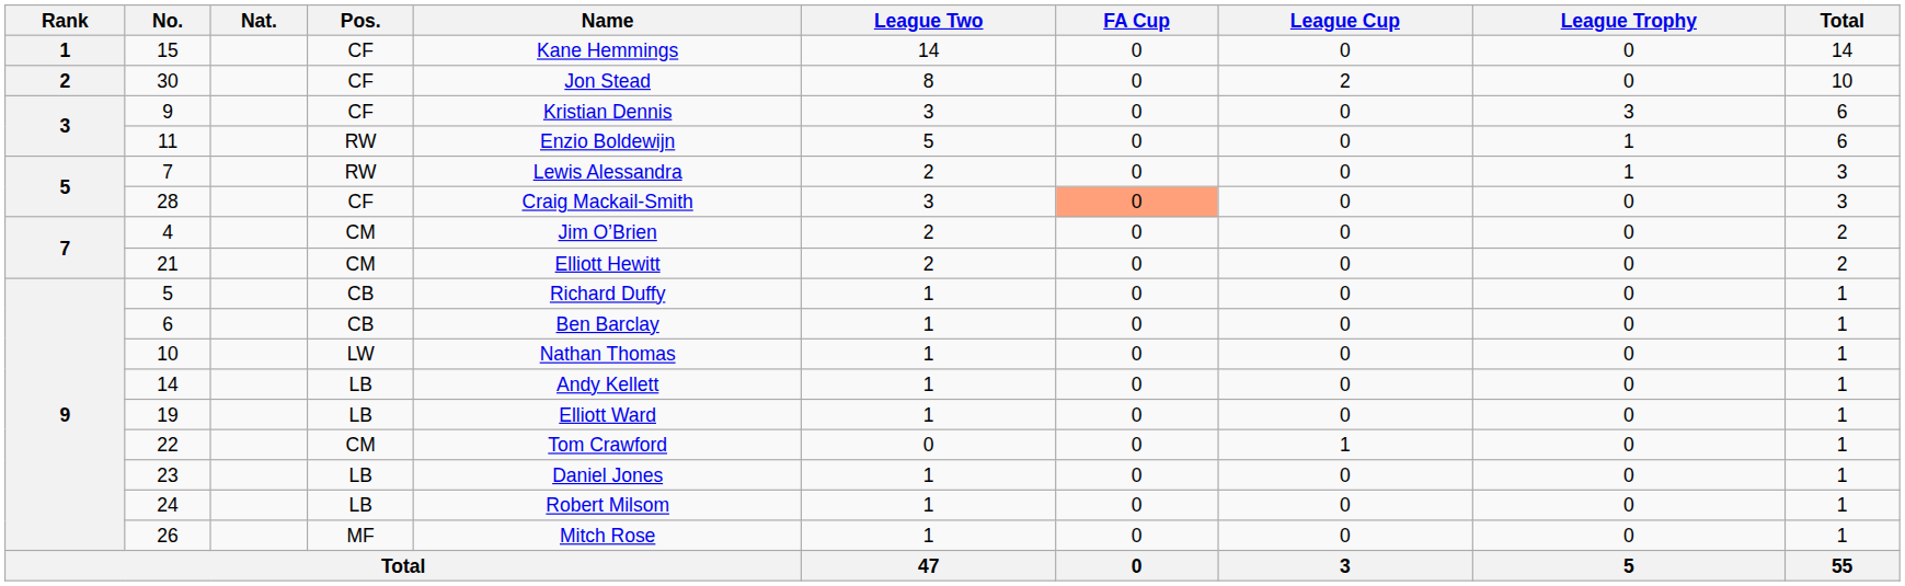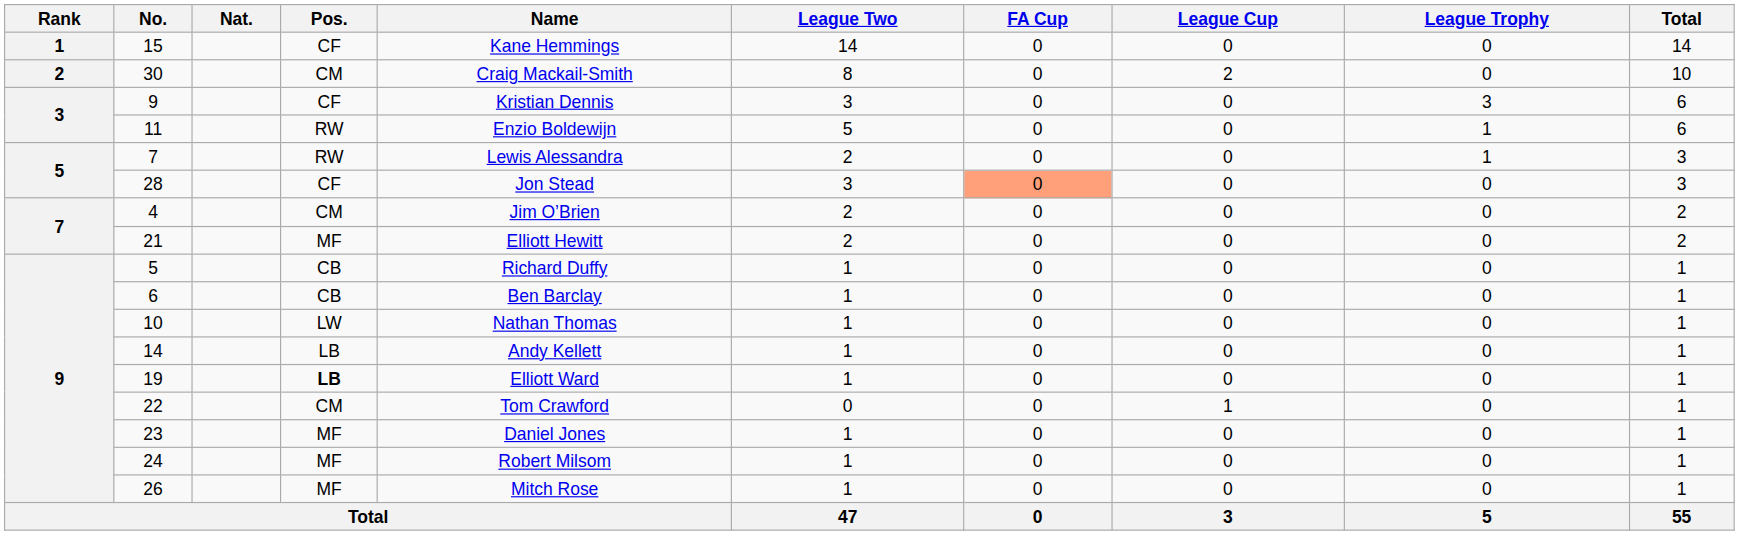 <table class="wikitable" style="text-align:center; font-size:95%; width:95%;">
 <tr>
 <th>Rank</th>
 <th>No.</th>
 <th>Nat.</th>
 <th>Pos.</th>
 <th>Name</th>
 <th><a href='#'>League Two</a></th>
 <th><a href='#'>FA Cup</a></th>
 <th><a href='#'>League Cup</a></th>
 <th><a href='#'>League Trophy</a></th>
 <th>Total</th>
 </tr>
 <tr>
 <th rowspan=1>1</th>
 <td>15</td>
 <td></td>
 <td>CF</td>
 <td><a href='#'>Kane Hemmings</a></td>
 <td>14</td>
 <td>0</td>
 <td>0</td>
 <td>0</td>
 <td>14</td>
 </tr>
 <tr>
 <th rowspan=1>2</th>
 <td>30</td>
 <td></td>
-<td>CF</td>
-<td><a href='#'>Jon Stead</a></td>
+<td>CM</td>
+<td><a href='#'>Craig Mackail-Smith</a></td>
 <td>8</td>
 <td>0</td>
 <td>2</td>
 <td>0</td>
 <td>10</td>
 </tr>
 <tr>
 <th rowspan=2>3</th>
 <td>9</td>
 <td></td>
 <td>CF</td>
 <td><a href='#'>Kristian Dennis</a></td>
 <td>3</td>
 <td>0</td>
 <td>0</td>
 <td>3</td>
 <td>6</td>
 </tr>
 <tr>
 <td>11</td>
 <td></td>
 <td>RW</td>
 <td><a href='#'>Enzio Boldewijn</a></td>
 <td>5</td>
 <td>0</td>
 <td>0</td>
 <td>1</td>
 <td>6</td>
 </tr>
 <tr>
 <th rowspan=2>5</th>
 <td>7</td>
 <td></td>
 <td>RW</td>
 <td><a href='#'>Lewis Alessandra</a></td>
 <td>2</td>
 <td>0</td>
 <td>0</td>
 <td>1</td>
 <td>3</td>
 </tr>
 <tr>
 <td>28</td>
 <td></td>
 <td>CF</td>
-<td><a href='#'>Craig Mackail-Smith</a></td>
+<td><a href='#'>Jon Stead</a></td>
 <td>3</td>
 <td style="background: lightsalmon;">0</td>
 <td>0</td>
 <td>0</td>
 <td>3</td>
 </tr>
 <tr>
 <th rowspan=2>7</th>
 <td>4</td>
 <td></td>
 <td>CM</td>
 <td><a href='#'>Jim O’Brien</a></td>
 <td>2</td>
 <td>0</td>
 <td>0</td>
 <td>0</td>
 <td>2</td>
 </tr>
 <tr>
 <td>21</td>
 <td></td>
-<td>CM</td>
+<td>MF</td>
 <td><a href='#'>Elliott Hewitt</a></td>
 <td>2</td>
 <td>0</td>
 <td>0</td>
 <td>0</td>
 <td>2</td>
 </tr>
 <tr>
 <th rowspan=9>9</th>
 <td>5</td>
 <td></td>
 <td>CB</td>
 <td><a href='#'>Richard Duffy</a></td>
 <td>1</td>
 <td>0</td>
 <td>0</td>
 <td>0</td>
 <td>1</td>
 </tr>
 <tr>
 <td>6</td>
 <td></td>
 <td>CB</td>
 <td><a href='#'>Ben Barclay</a></td>
 <td>1</td>
 <td>0</td>
 <td>0</td>
 <td>0</td>
 <td>1</td>
 </tr>
 <tr>
 <td>10</td>
 <td></td>
 <td>LW</td>
 <td><a href='#'>Nathan Thomas</a></td>
 <td>1</td>
 <td>0</td>
 <td>0</td>
 <td>0</td>
 <td>1</td>
 </tr>
 <tr>
 <td>14</td>
 <td></td>
 <td>LB</td>
 <td><a href='#'>Andy Kellett</a></td>
 <td>1</td>
 <td>0</td>
 <td>0</td>
 <td>0</td>
 <td>1</td>
 </tr>
 <tr>
 <td>19</td>
 <td></td>
-<td>LB</td>
+<td><strong>LB</strong></td>
 <td><a href='#'>Elliott Ward</a></td>
 <td>1</td>
 <td>0</td>
 <td>0</td>
 <td>0</td>
 <td>1</td>
 </tr>
 <tr>
 <td>22</td>
 <td></td>
 <td>CM</td>
 <td><a href='#'>Tom Crawford</a></td>
 <td>0</td>
 <td>0</td>
 <td>1</td>
 <td>0</td>
 <td>1</td>
 </tr>
 <tr>
 <td>23</td>
 <td></td>
-<td>LB</td>
+<td>MF</td>
 <td><a href='#'>Daniel Jones</a></td>
 <td>1</td>
 <td>0</td>
 <td>0</td>
 <td>0</td>
 <td>1</td>
 </tr>
 <tr>
 <td>24</td>
 <td></td>
-<td>LB</td>
+<td>MF</td>
 <td><a href='#'>Robert Milsom</a></td>
 <td>1</td>
 <td>0</td>
 <td>0</td>
 <td>0</td>
 <td>1</td>
 </tr>
 <tr>
 <td>26</td>
 <td></td>
 <td>MF</td>
 <td><a href='#'>Mitch Rose</a></td>
 <td>1</td>
 <td>0</td>
 <td>0</td>
 <td>0</td>
 <td>1</td>
 </tr>
 <tr>
 <th colspan=5>Total</th>
 <th>47</th>
 <th>0</th>
 <th>3</th>
 <th>5</th>
 <th>55</th>
 </tr>
 </table>
